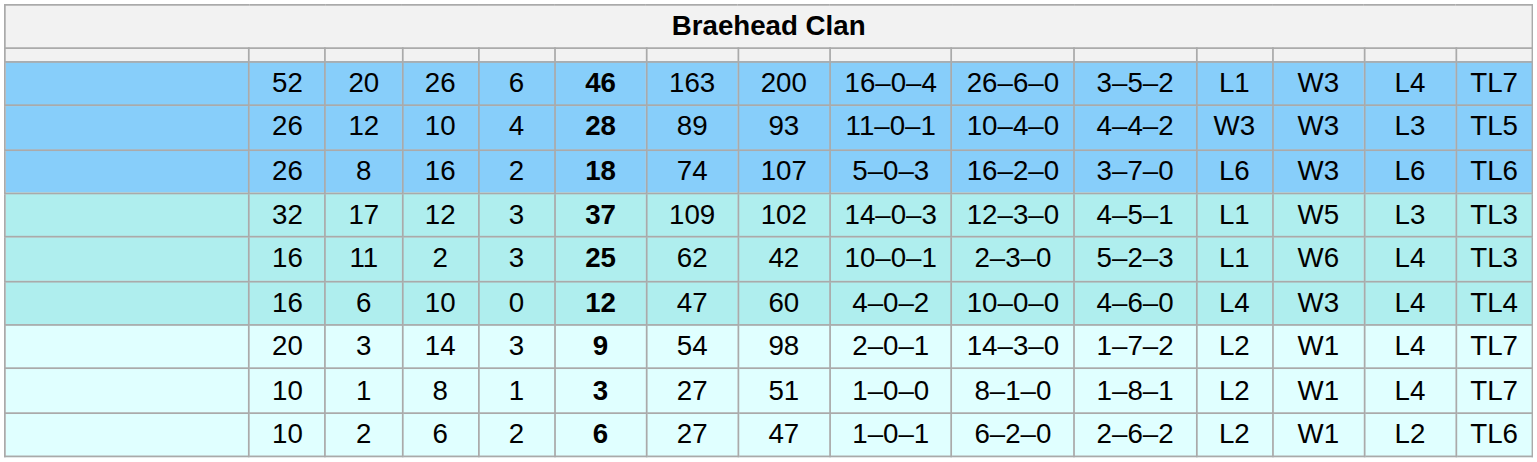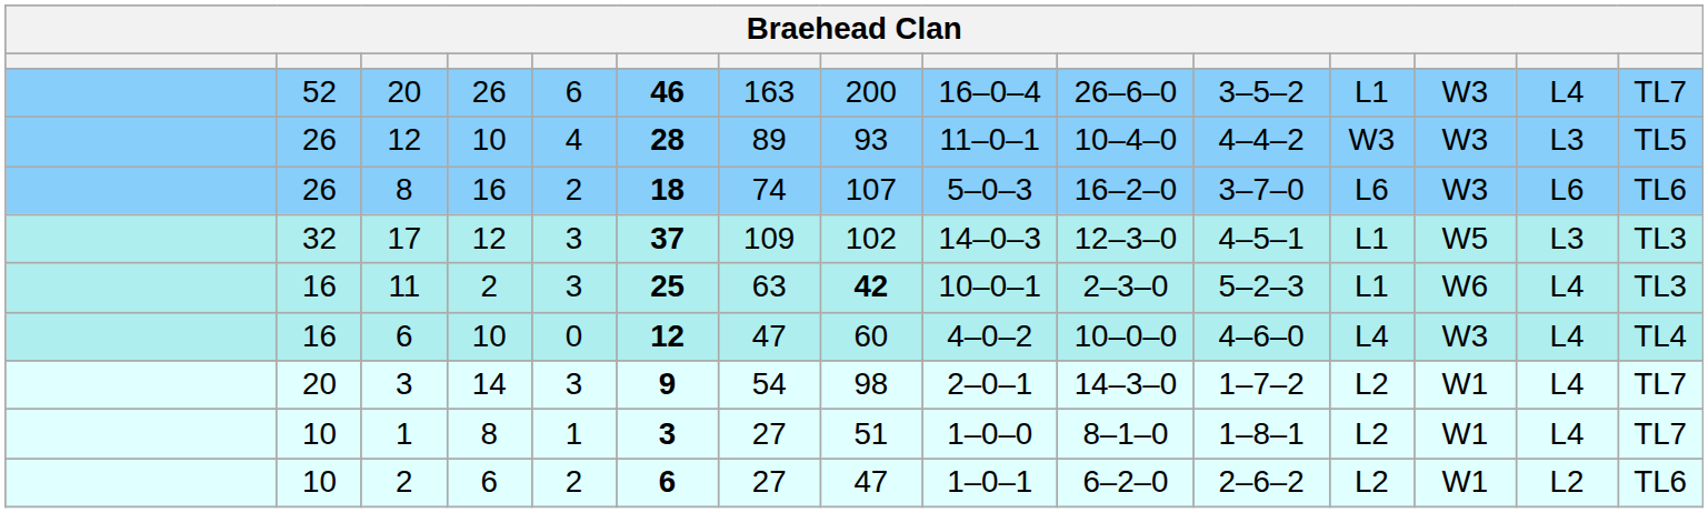 <table class="wikitable collapsible collapsed" style="width: 100%">
 <tr>
 <th colspan=15>Braehead Clan</th>
 </tr>
 <tr>
 <th width="16%"></th>
 <th width="5%"></th>
 <th width="5%"></th>
 <th width="5%"></th>
 <th width="5%"></th>
 <th width="6%"></th>
 <th width="6%"></th>
 <th width="6%"></th>
 <th width="8%"></th>
 <th width="8%"></th>
 <th width="8%"></th>
 <th width="5%"></th>
 <th width="6%"></th>
 <th width="6%"></th>
 <th width="5%"></th>
 </tr>
 <tr align=center bgcolor="#87cefa">
 <td align=left></td>
 <td>52</td>
 <td>20</td>
 <td>26</td>
 <td>6</td>
 <td><strong>46</strong></td>
 <td>163</td>
 <td>200</td>
 <td>16–0–4</td>
 <td>26–6–0</td>
 <td>3–5–2</td>
 <td>L1</td>
 <td>W3</td>
 <td>L4</td>
 <td>TL7</td>
 </tr>
 <tr align=center bgcolor="#87cefa">
 <td align=left></td>
 <td>26</td>
 <td>12</td>
 <td>10</td>
 <td>4</td>
 <td><strong>28</strong></td>
 <td>89</td>
 <td>93</td>
 <td>11–0–1</td>
 <td>10–4–0</td>
 <td>4–4–2</td>
 <td>W3</td>
 <td>W3</td>
 <td>L3</td>
 <td>TL5</td>
 </tr>
 <tr align=center bgcolor="#87cefa">
 <td align=left></td>
 <td>26</td>
 <td>8</td>
 <td>16</td>
 <td>2</td>
 <td><strong>18</strong></td>
 <td>74</td>
 <td>107</td>
 <td>5–0–3</td>
 <td>16–2–0</td>
 <td>3–7–0</td>
 <td>L6</td>
 <td>W3</td>
 <td>L6</td>
 <td>TL6</td>
 </tr>
 <tr align=center bgcolor="#afeeee">
 <td align=left></td>
 <td>32</td>
 <td>17</td>
 <td>12</td>
 <td>3</td>
 <td><strong>37</strong></td>
 <td>109</td>
 <td>102</td>
 <td>14–0–3</td>
 <td>12–3–0</td>
 <td>4–5–1</td>
 <td>L1</td>
 <td>W5</td>
 <td>L3</td>
 <td>TL3</td>
 </tr>
 <tr align=center bgcolor="#afeeee">
 <td align=left></td>
 <td>16</td>
 <td>11</td>
 <td>2</td>
 <td>3</td>
 <td><strong>25</strong></td>
-<td>62</td>
-<td>42</td>
+<td>63</td>
+<td><strong>42</strong></td>
 <td>10–0–1</td>
 <td>2–3–0</td>
 <td>5–2–3</td>
 <td>L1</td>
 <td>W6</td>
 <td>L4</td>
 <td>TL3</td>
 </tr>
 <tr align=center bgcolor="#afeeee">
 <td align=left></td>
 <td>16</td>
 <td>6</td>
 <td>10</td>
 <td>0</td>
 <td><strong>12</strong></td>
 <td>47</td>
 <td>60</td>
 <td>4–0–2</td>
 <td>10–0–0</td>
 <td>4–6–0</td>
 <td>L4</td>
 <td>W3</td>
 <td>L4</td>
 <td>TL4</td>
 </tr>
 <tr align=center bgcolor="#e0ffff">
 <td align=left></td>
 <td>20</td>
 <td>3</td>
 <td>14</td>
 <td>3</td>
 <td><strong>9</strong></td>
 <td>54</td>
 <td>98</td>
 <td>2–0–1</td>
 <td>14–3–0</td>
 <td>1–7–2</td>
 <td>L2</td>
 <td>W1</td>
 <td>L4</td>
 <td>TL7</td>
 </tr>
 <tr align=center bgcolor="#e0ffff">
 <td align=left></td>
 <td>10</td>
 <td>1</td>
 <td>8</td>
 <td>1</td>
 <td><strong>3</strong></td>
 <td>27</td>
 <td>51</td>
 <td>1–0–0</td>
 <td>8–1–0</td>
 <td>1–8–1</td>
 <td>L2</td>
 <td>W1</td>
 <td>L4</td>
 <td>TL7</td>
 </tr>
 <tr align=center bgcolor="#e0ffff">
 <td align=left></td>
 <td>10</td>
 <td>2</td>
 <td>6</td>
 <td>2</td>
 <td><strong>6</strong></td>
 <td>27</td>
 <td>47</td>
 <td>1–0–1</td>
 <td>6–2–0</td>
 <td>2–6–2</td>
 <td>L2</td>
 <td>W1</td>
 <td>L2</td>
 <td>TL6</td>
 </tr>
 </table>
